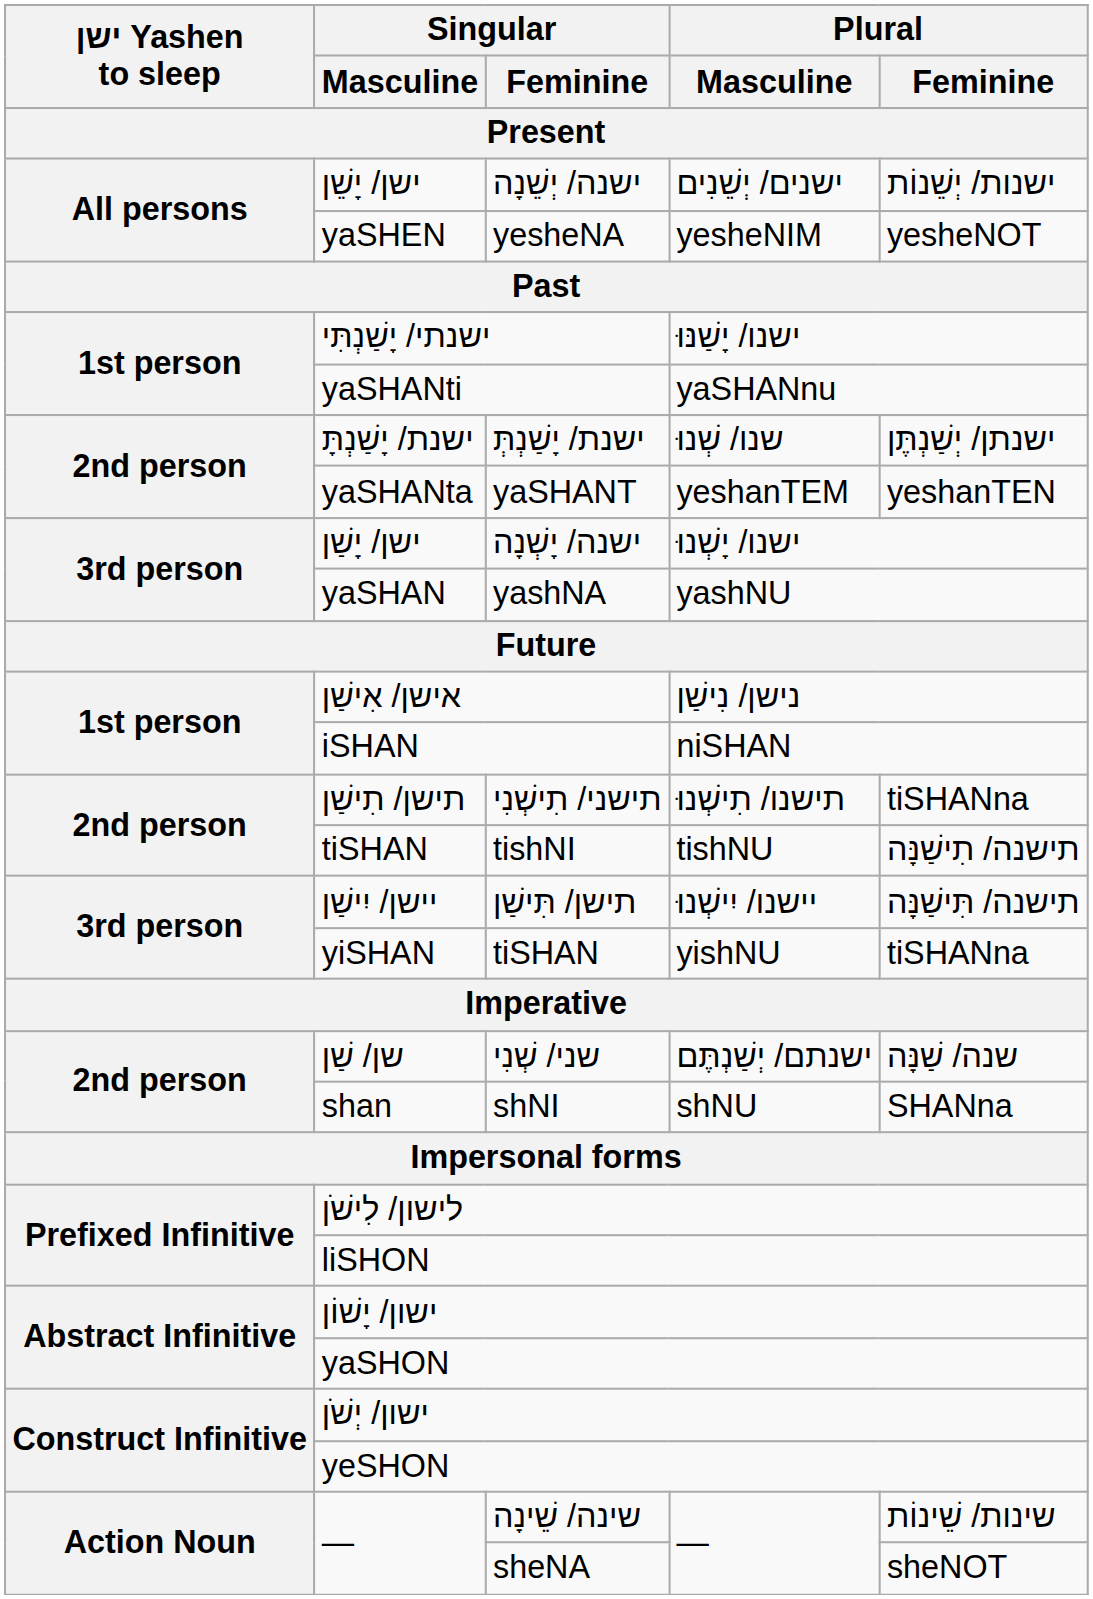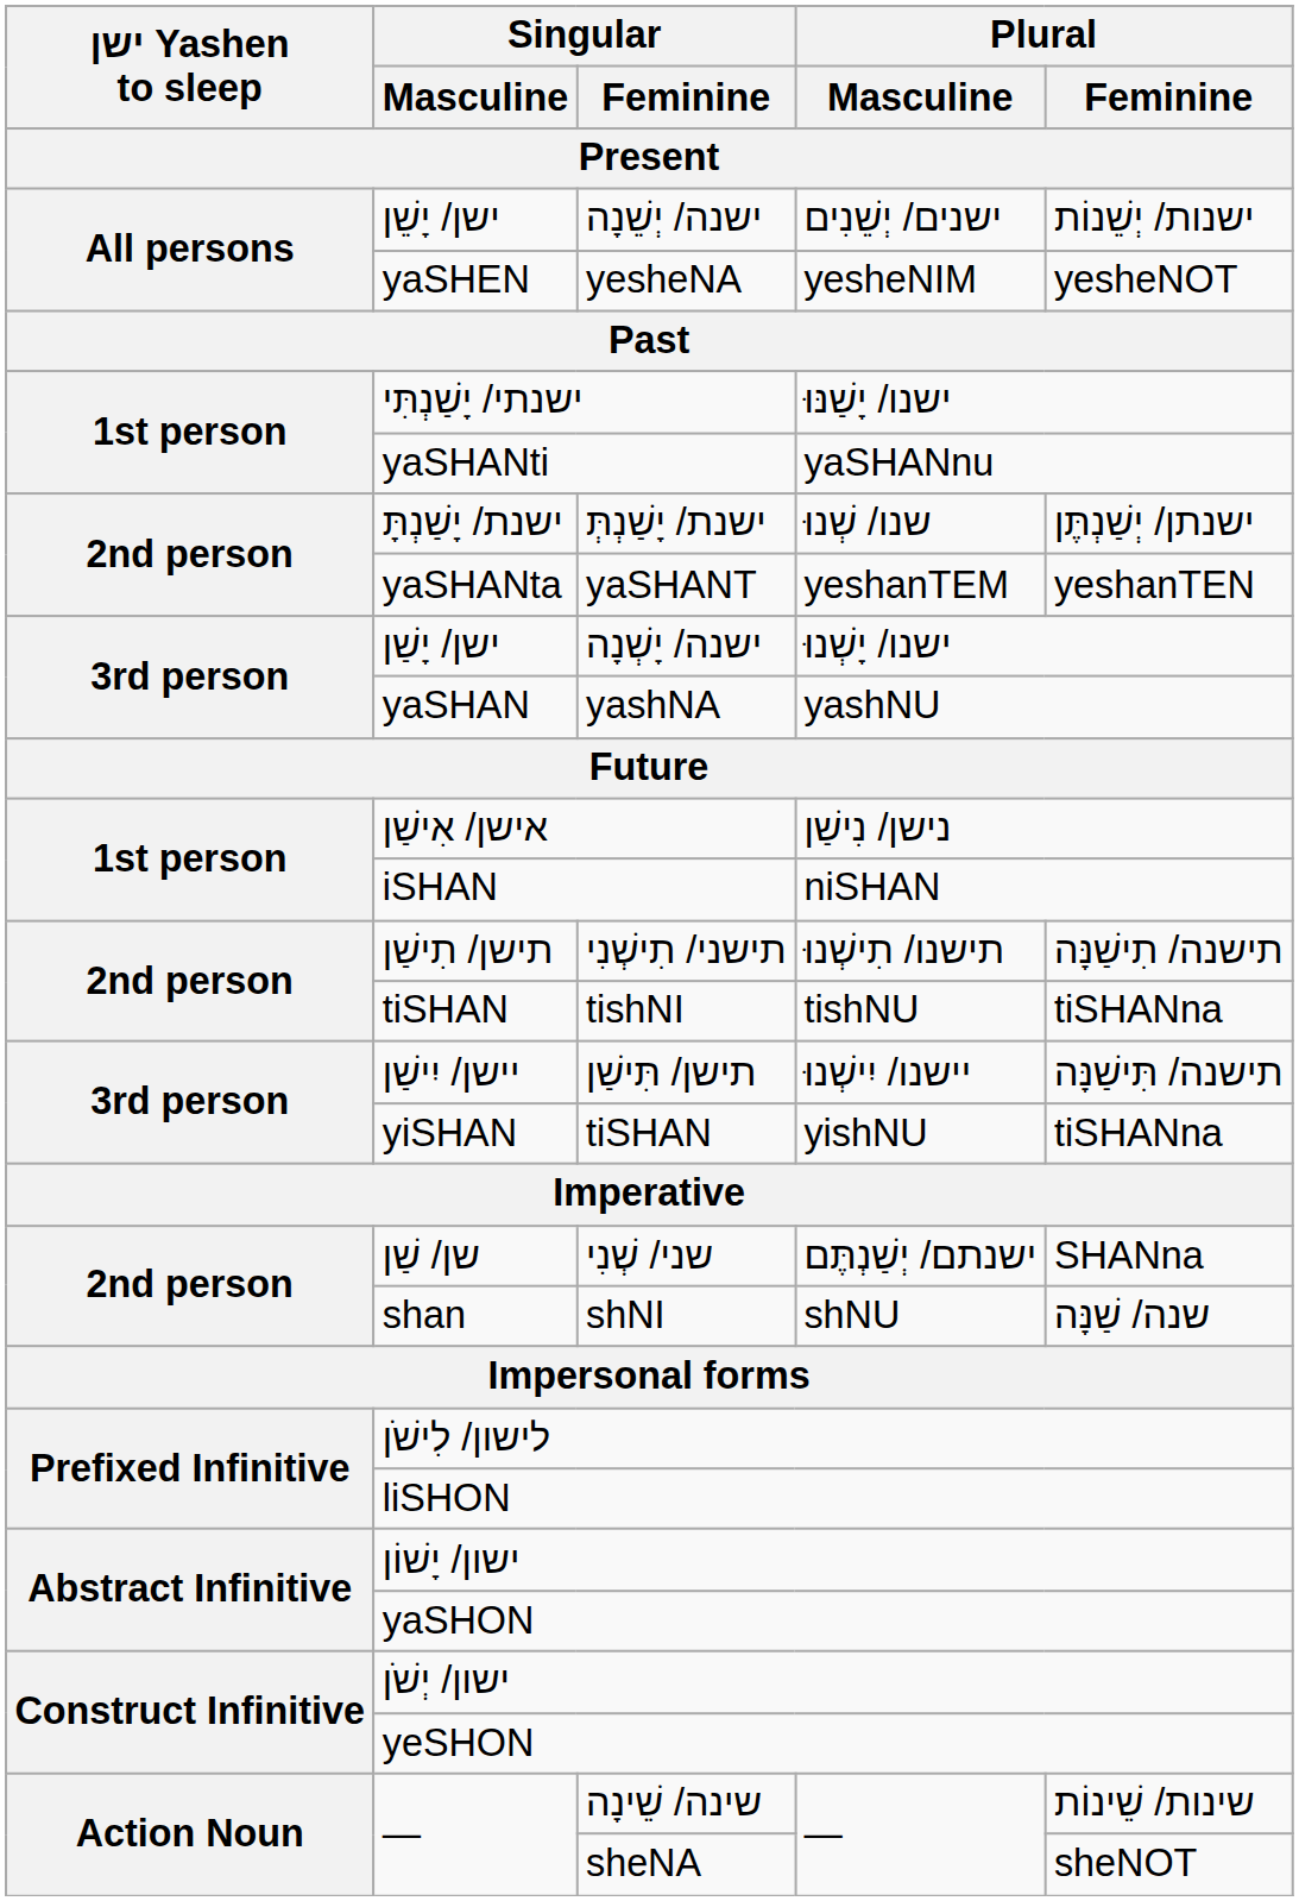 <table class="wikitable mw-collapsible mw-collapsed">
 <tr>
 <th rowspan="2">ישן Yashen<br>to sleep</th>
 <th colspan="2">Singular</th>
 <th colspan="2">Plural</th>
 </tr>
 <tr>
 <th>Masculine</th>
 <th>Feminine</th>
 <th>Masculine</th>
 <th>Feminine</th>
 </tr>
 <tr>
 <th colspan="5">Present</th>
 </tr>
 <tr>
 <th rowspan="2">All persons</th>
 <td>ישן/ יָשֵׁן</td>
 <td>ישנה/ יְשֵׁנָה</td>
 <td>ישנים/ יְשֵׁנִים</td>
 <td>ישנות/ יְשֵׁנוֹת</td>
 </tr>
 <tr>
 <td>yaSHEN</td>
 <td>yesheNA</td>
 <td>yesheNIM</td>
 <td>yesheNOT</td>
 </tr>
 <tr>
 <th colspan="5">Past</th>
 </tr>
 <tr>
 <th rowspan="2">1st person</th>
 <td colspan="2">ישנתי/ יָשַׁנְתִּי</td>
 <td colspan="2">ישנו/ יָשַׁנּוּ</td>
 </tr>
 <tr>
 <td colspan="2">yaSHANti</td>
 <td colspan="2">yaSHANnu</td>
 </tr>
 <tr>
 <th rowspan="2">2nd person</th>
 <td>ישנת/ יָשַׁנְתָּ</td>
 <td>ישנת/ יָשַׁנְתְּ</td>
 <td>שנו/ שְׁנוּ</td>
 <td>ישנתן/ יְשַׁנְתֶּן</td>
 </tr>
 <tr>
 <td>yaSHANta</td>
 <td>yaSHANT</td>
 <td>yeshanTEM</td>
 <td>yeshanTEN</td>
 </tr>
 <tr>
 <th rowspan="2">3rd person</th>
 <td>ישן/ יָשַׁן</td>
 <td>ישנה/ יָשְׁנָה</td>
 <td colspan="2">ישנו/ יָשְׁנוּ</td>
 </tr>
 <tr>
 <td>yaSHAN</td>
 <td>yashNA</td>
 <td colspan="2">yashNU</td>
 </tr>
 <tr>
 <th colspan="5">Future</th>
 </tr>
 <tr>
 <th rowspan="2">1st person</th>
 <td colspan="2">אישן/ אִישַׁן</td>
 <td colspan="2">נישן/ נִישַׁן</td>
 </tr>
 <tr>
 <td colspan="2">iSHAN</td>
 <td colspan="2">niSHAN</td>
 </tr>
 <tr>
 <th rowspan="2">2nd person</th>
 <td>תישן/ תִישַׁן</td>
 <td>תישני/ תִישְׁנִי</td>
 <td>תישנו/ תִישְׁנוּ</td>
-<td>tiSHANna</td>
+<td>תישנה/ תִישַׁנָּה</td>
 </tr>
 <tr>
 <td>tiSHAN</td>
 <td>tishNI</td>
 <td>tishNU</td>
-<td>תישנה/ תִישַׁנָּה</td>
+<td>tiSHANna</td>
 </tr>
 <tr>
 <th rowspan="2">3rd person</th>
 <td>יישן/ יִישַׁן</td>
 <td>תישן/ תִּישַׁן</td>
 <td>יישנו/ יִישְׁנוּ</td>
 <td>תישנה/ תִּישַׁנָּה</td>
 </tr>
 <tr>
 <td>yiSHAN</td>
 <td>tiSHAN</td>
 <td>yishNU</td>
 <td>tiSHANna</td>
 </tr>
 <tr>
 <th colspan="5">Imperative</th>
 </tr>
 <tr>
 <th rowspan="2">2nd person</th>
 <td>שן/ שַׁן</td>
 <td>שני/ שְׁנִי</td>
 <td>ישנתם/ יְשַׁנְתֶּם</td>
-<td>שנה/ שַׁנָּה</td>
+<td>SHANna</td>
 </tr>
 <tr>
 <td>shan</td>
 <td>shNI</td>
 <td>shNU</td>
-<td>SHANna</td>
+<td>שנה/ שַׁנָּה</td>
 </tr>
 <tr>
 <th colspan="5">Impersonal forms</th>
 </tr>
 <tr>
 <th rowspan="2">Prefixed Infinitive</th>
 <td colspan="4">לישון/ לִישֹׁן</td>
 </tr>
 <tr>
 <td colspan="4">liSHON</td>
 </tr>
 <tr>
 <th rowspan="2">Abstract Infinitive</th>
 <td colspan="4">ישון/ יָשׁוֹן</td>
 </tr>
 <tr>
 <td colspan="4">yaSHON</td>
 </tr>
 <tr>
 <th rowspan="2">Construct Infinitive</th>
 <td colspan="4">ישון/ יְשֹׁן</td>
 </tr>
 <tr>
 <td colspan="4">yeSHON</td>
 </tr>
 <tr>
 <th rowspan="2">Action Noun</th>
 <td rowspan="2">—</td>
 <td>שינה/ שֵׁינָה</td>
 <td rowspan="2">—</td>
 <td>שינות/ שֵׁינוֹת</td>
 </tr>
 <tr>
 <td>sheNA</td>
 <td>sheNOT</td>
 </tr>
 </table>
